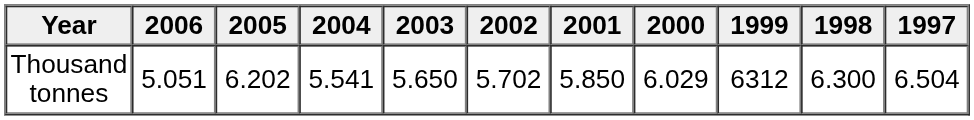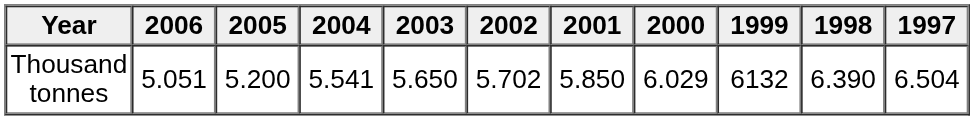 <table border=1 align=left cellpadding=2 cellspacing=0 left=style="border-collapse:collapse; border:1px solid gray; font-size:100%; text-align:left; margin-left:30px;">
 <tr style="background:#efefef;">
 <th width="60">Year</th>
 <th width="45">2006</th>
 <th width="45">2005</th>
 <th width="45">2004</th>
 <th width="45">2003</th>
 <th width="45">2002</th>
 <th width="45">2001</th>
 <th width="45">2000</th>
 <th width="45">1999</th>
 <th width="45">1998</th>
 <th width="45">1997</th>
 </tr>
 <tr>
 <td align="center">Thousand tonnes</td>
 <td align="center">5.051</td>
-<td align="center">6.202</td>
+<td align="center">5.200</td>
 <td align="center">5.541</td>
 <td align="center">5.650</td>
 <td align="center">5.702</td>
 <td align="center">5.850</td>
 <td align="center">6.029</td>
-<td align="center">6312</td>
-<td align="center">6.300</td>
+<td align="center">6132</td>
+<td align="center">6.390</td>
 <td align="center">6.504</td>
 </tr>
 <tr>
 </tr>
 </table>
